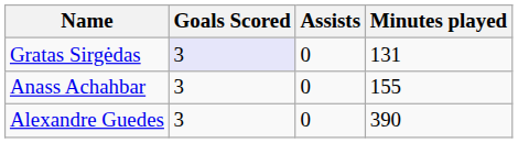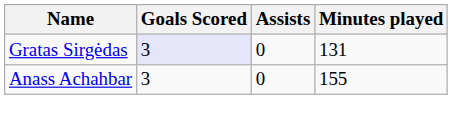 <table class="wikitable">
 <tr>
 <th>Name</th>
 <th>Goals Scored</th>
 <th>Assists</th>
 <th>Minutes played</th>
 </tr>
 <tr>
 <td> <a href='#'>Gratas Sirgėdas</a></td>
 <td style="background: lavender;">3</td>
 <td>0</td>
 <td>131</td>
 </tr>
 <tr>
 <td> <a href='#'>Anass Achahbar</a></td>
 <td>3</td>
 <td>0</td>
 <td>155</td>
 </tr>
-<tr>
-<td> <a href='#'>Alexandre Guedes</a></td>
-<td>3</td>
-<td>0</td>
-<td>390</td>
-</tr>
 </table>
